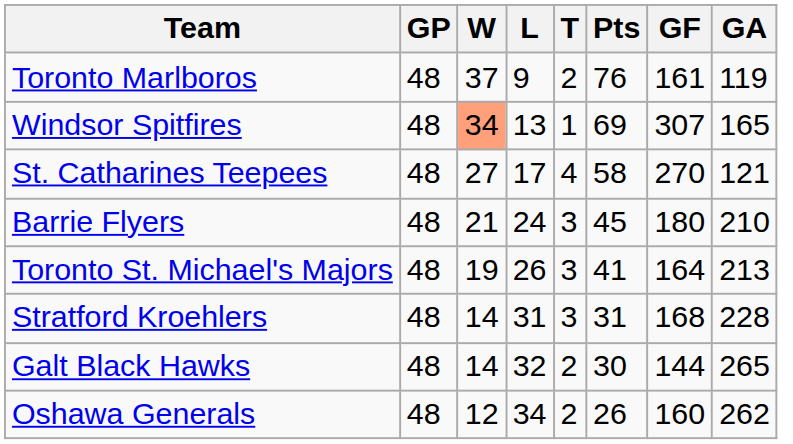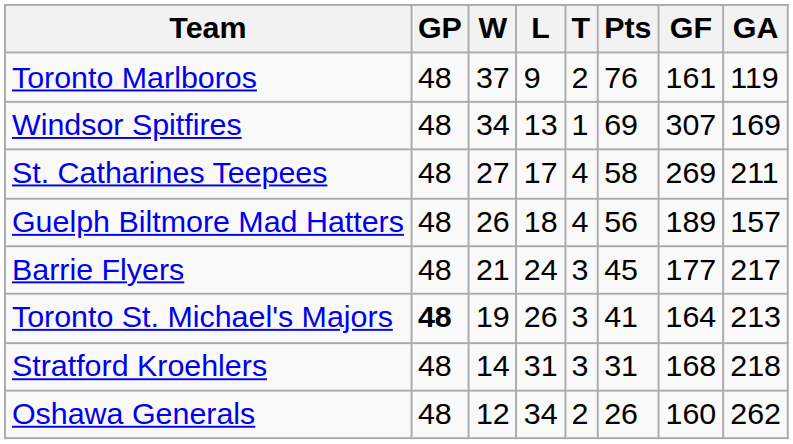 <table class="wikitable">
 <tr>
 <th>Team</th>
 <th>GP</th>
 <th>W</th>
 <th>L</th>
 <th>T</th>
 <th>Pts</th>
 <th>GF</th>
 <th>GA</th>
 </tr>
 <tr>
 <td><a href='#'>Toronto Marlboros</a></td>
 <td>48</td>
 <td>37</td>
 <td>9</td>
 <td>2</td>
 <td>76</td>
 <td>161</td>
 <td>119</td>
 </tr>
 <tr>
 <td><a href='#'>Windsor Spitfires</a></td>
 <td>48</td>
-<td style="background: lightsalmon;">34</td>
+<td>34</td>
 <td>13</td>
 <td>1</td>
 <td>69</td>
 <td>307</td>
-<td>165</td>
+<td>169</td>
 </tr>
 <tr>
 <td><a href='#'>St. Catharines Teepees</a></td>
 <td>48</td>
 <td>27</td>
 <td>17</td>
 <td>4</td>
 <td>58</td>
-<td>270</td>
-<td>121</td>
+<td>269</td>
+<td>211</td>
+</tr>
+<tr>
+<td><a href='#'>Guelph Biltmore Mad Hatters</a></td>
+<td>48</td>
+<td>26</td>
+<td>18</td>
+<td>4</td>
+<td>56</td>
+<td>189</td>
+<td>157</td>
 </tr>
 <tr>
 <td><a href='#'>Barrie Flyers</a></td>
 <td>48</td>
 <td>21</td>
 <td>24</td>
 <td>3</td>
 <td>45</td>
-<td>180</td>
-<td>210</td>
+<td>177</td>
+<td>217</td>
 </tr>
 <tr>
 <td><a href='#'>Toronto St. Michael's Majors</a></td>
-<td>48</td>
+<td><strong>48</strong></td>
 <td>19</td>
 <td>26</td>
 <td>3</td>
 <td>41</td>
 <td>164</td>
 <td>213</td>
 </tr>
 <tr>
 <td><a href='#'>Stratford Kroehlers</a></td>
 <td>48</td>
 <td>14</td>
 <td>31</td>
 <td>3</td>
 <td>31</td>
 <td>168</td>
-<td>228</td>
-</tr>
-<tr>
-<td><a href='#'>Galt Black Hawks</a></td>
-<td>48</td>
-<td>14</td>
-<td>32</td>
-<td>2</td>
-<td>30</td>
-<td>144</td>
-<td>265</td>
+<td>218</td>
 </tr>
 <tr>
 <td><a href='#'>Oshawa Generals</a></td>
 <td>48</td>
 <td>12</td>
 <td>34</td>
 <td>2</td>
 <td>26</td>
 <td>160</td>
 <td>262</td>
 </tr>
 </table>
